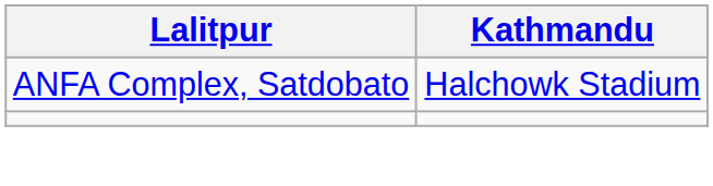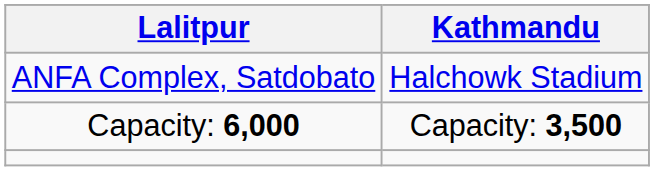 <table class="wikitable" style="text-align:center;margin:1em auto;">
 <tr>
 <th><a href='#'>Lalitpur</a></th>
 <th><a href='#'>Kathmandu</a></th>
 </tr>
 <tr>
 <td><a href='#'>ANFA Complex, Satdobato</a></td>
 <td><a href='#'>Halchowk Stadium</a></td>
 </tr>
 <tr>
+<td>Capacity: <strong>6,000</strong></td>
+<td>Capacity: <strong>3,500</strong></td>
+</tr>
+<tr>
 <td></td>
 <td></td>
 </tr>
 </table>
